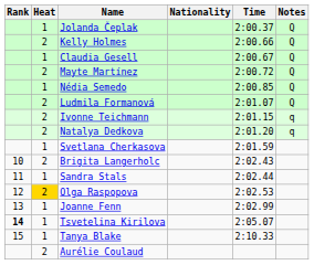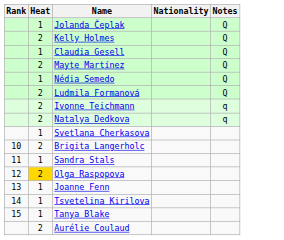 <table class="wikitable sortable" style="text-align:center">
 <tr>
 <th>Rank</th>
 <th>Heat</th>
 <th>Name</th>
 <th>Nationality</th>
-<th>Time</th>
 <th>Notes</th>
 </tr>
 <tr bgcolor=ccffcc>
 <td></td>
 <td>1</td>
 <td align=left><a href='#'>Jolanda Čeplak</a></td>
 <td align=left></td>
-<td>2:00.37</td>
 <td>Q</td>
 </tr>
 <tr bgcolor=ccffcc>
 <td></td>
 <td>2</td>
 <td align=left><a href='#'>Kelly Holmes</a></td>
 <td align=left></td>
-<td>2:00.66</td>
 <td>Q</td>
 </tr>
 <tr bgcolor=ccffcc>
 <td></td>
 <td>1</td>
 <td align=left><a href='#'>Claudia Gesell</a></td>
 <td align=left></td>
-<td>2:00.67</td>
 <td>Q</td>
 </tr>
 <tr bgcolor=ccffcc>
 <td></td>
 <td>2</td>
 <td align=left><a href='#'>Mayte Martínez</a></td>
 <td align=left></td>
-<td>2:00.72</td>
 <td>Q</td>
 </tr>
 <tr bgcolor=ccffcc>
 <td></td>
 <td>1</td>
 <td align=left><a href='#'>Nédia Semedo</a></td>
 <td align=left></td>
-<td>2:00.85</td>
 <td>Q</td>
 </tr>
 <tr bgcolor=ccffcc>
 <td></td>
 <td>2</td>
 <td align=left><a href='#'>Ludmila Formanová</a></td>
 <td align=left></td>
-<td>2:01.07</td>
 <td>Q</td>
 </tr>
 <tr bgcolor=ddffdd>
 <td></td>
 <td>2</td>
 <td align=left><a href='#'>Ivonne Teichmann</a></td>
 <td align=left></td>
-<td>2:01.15</td>
 <td>q</td>
 </tr>
 <tr bgcolor=ddffdd>
 <td></td>
 <td>2</td>
 <td align=left><a href='#'>Natalya Dedkova</a></td>
 <td align=left></td>
-<td>2:01.20</td>
 <td>q</td>
 </tr>
 <tr>
 <td></td>
 <td>1</td>
 <td align=left><a href='#'>Svetlana Cherkasova</a></td>
 <td align=left></td>
-<td>2:01.59</td>
 <td></td>
 </tr>
 <tr>
 <td>10</td>
 <td>2</td>
 <td align=left><a href='#'>Brigita Langerholc</a></td>
 <td align=left></td>
-<td>2:02.43</td>
 <td></td>
 </tr>
 <tr>
 <td>11</td>
 <td>1</td>
 <td align=left><a href='#'>Sandra Stals</a></td>
 <td align=left></td>
-<td>2:02.44</td>
 <td></td>
 </tr>
 <tr>
 <td>12</td>
 <td style="background: gold;">2</td>
 <td align=left><a href='#'>Olga Raspopova</a></td>
 <td align=left></td>
-<td>2:02.53</td>
 <td></td>
 </tr>
 <tr>
 <td>13</td>
 <td>1</td>
 <td align=left><a href='#'>Joanne Fenn</a></td>
 <td align=left></td>
-<td>2:02.99</td>
 <td></td>
 </tr>
 <tr>
-<td><strong>14</strong></td>
+<td>14</td>
 <td>1</td>
 <td align=left><a href='#'>Tsvetelina Kirilova</a></td>
 <td align=left></td>
-<td>2:05.07</td>
 <td></td>
 </tr>
 <tr>
 <td>15</td>
 <td>1</td>
 <td align=left><a href='#'>Tanya Blake</a></td>
 <td align=left></td>
-<td>2:10.33</td>
 <td></td>
 </tr>
 <tr>
 <td></td>
 <td>2</td>
 <td align=left><a href='#'>Aurélie Coulaud</a></td>
 <td align=left></td>
 <td></td>
-<td></td>
 </tr>
 </table>
